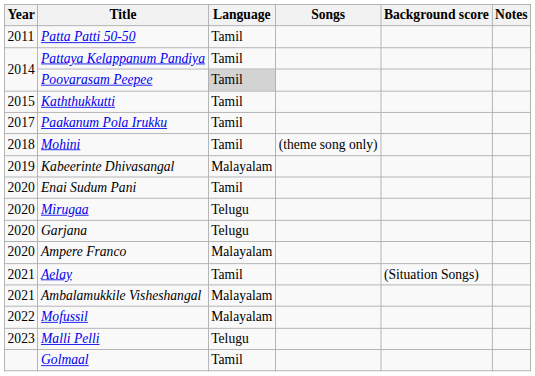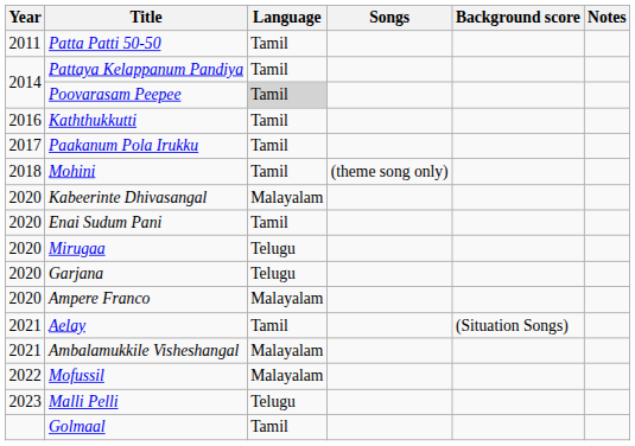 <table class="wikitable sortable">
 <tr>
 <th>Year</th>
 <th>Title</th>
 <th>Language</th>
 <th>Songs</th>
 <th>Background score</th>
 <th>Notes</th>
 </tr>
 <tr>
 <td>2011</td>
 <td><em><a href='#'>Patta Patti 50-50</a></em></td>
 <td>Tamil</td>
 <td></td>
 <td></td>
 <td></td>
 </tr>
 <tr>
 <td rowspan="2">2014</td>
 <td><em><a href='#'>Pattaya Kelappanum Pandiya</a></em></td>
 <td>Tamil</td>
 <td></td>
 <td></td>
 <td></td>
 </tr>
 <tr>
 <td><em><a href='#'>Poovarasam Peepee</a></em></td>
 <td style="background: lightgrey;">Tamil</td>
 <td></td>
 <td></td>
 <td></td>
 </tr>
 <tr>
-<td>2015</td>
+<td>2016</td>
 <td><em><a href='#'>Kaththukkutti</a></em></td>
 <td>Tamil</td>
 <td></td>
 <td></td>
 <td></td>
 </tr>
 <tr>
 <td>2017</td>
 <td><em><a href='#'>Paakanum Pola Irukku</a></em></td>
 <td>Tamil</td>
 <td></td>
 <td></td>
 <td></td>
 </tr>
 <tr>
 <td>2018</td>
 <td><em><a href='#'>Mohini</a></em></td>
 <td>Tamil</td>
 <td> (theme song only)</td>
 <td></td>
 <td></td>
 </tr>
 <tr>
-<td>2019</td>
+<td>2020</td>
 <td><em>Kabeerinte Dhivasangal</em></td>
 <td>Malayalam</td>
 <td></td>
 <td></td>
 <td></td>
 </tr>
 <tr>
 <td>2020</td>
 <td><em>Enai Sudum Pani</em></td>
 <td>Tamil</td>
 <td></td>
 <td></td>
 <td></td>
 </tr>
 <tr>
 <td>2020</td>
 <td><em><a href='#'>Mirugaa</a></em></td>
 <td>Telugu</td>
 <td></td>
 <td></td>
 <td></td>
 </tr>
 <tr>
 <td>2020</td>
 <td><em>Garjana</em></td>
 <td>Telugu</td>
 <td></td>
 <td></td>
 <td></td>
 </tr>
 <tr>
 <td>2020</td>
 <td><em>Ampere Franco</em></td>
 <td>Malayalam</td>
 <td></td>
 <td></td>
 <td></td>
 </tr>
 <tr>
 <td>2021</td>
 <td><em><a href='#'>Aelay</a></em></td>
 <td>Tamil</td>
 <td></td>
 <td> (Situation Songs)</td>
 <td></td>
 </tr>
 <tr>
 <td>2021</td>
 <td><em>Ambalamukkile Visheshangal</em></td>
 <td>Malayalam</td>
 <td></td>
 <td></td>
 <td></td>
 </tr>
 <tr>
 <td>2022</td>
 <td><em><a href='#'>Mofussil</a></em></td>
 <td>Malayalam</td>
 <td></td>
 <td></td>
 <td></td>
 </tr>
 <tr>
 <td>2023</td>
 <td><em><a href='#'>Malli Pelli</a></em></td>
 <td>Telugu</td>
 <td></td>
 <td></td>
 <td></td>
 </tr>
 <tr>
 <td></td>
 <td><em><a href='#'>Golmaal</a></em></td>
 <td>Tamil</td>
 <td></td>
 <td></td>
 <td></td>
 </tr>
 </table>
